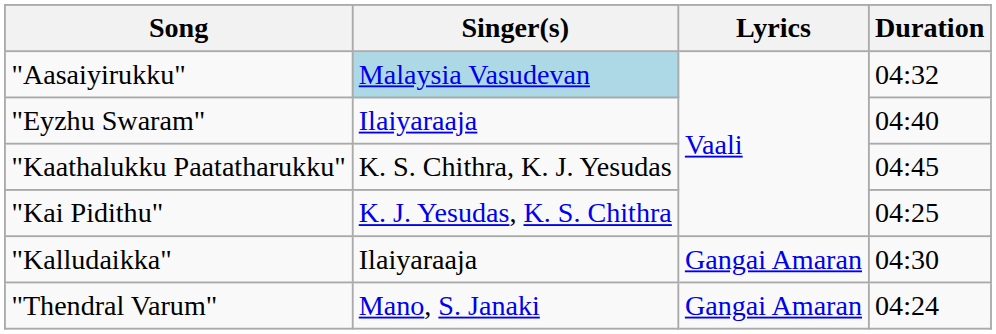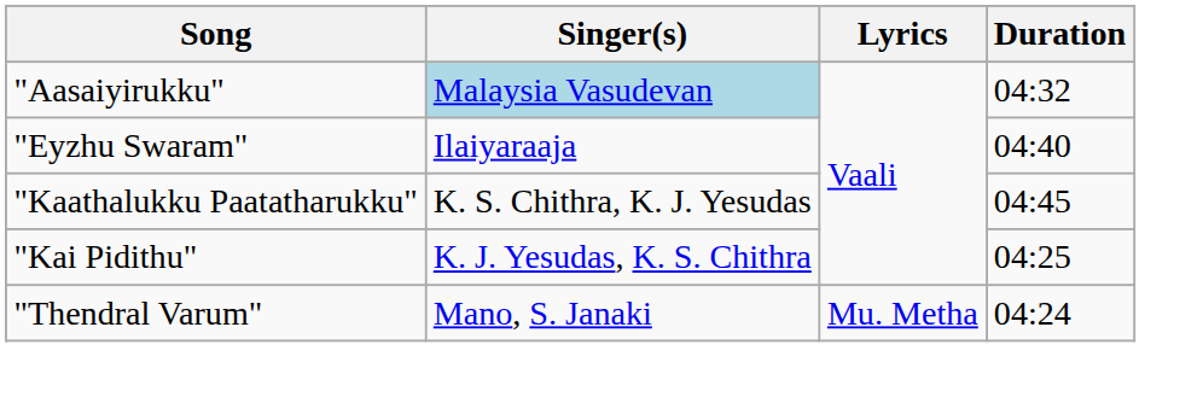 <table class="wikitable" style="font-size:95%;">
 <tr>
 <th>Song</th>
 <th>Singer(s)</th>
 <th>Lyrics</th>
 <th>Duration</th>
 </tr>
 <tr>
 <td>"Aasaiyirukku"</td>
 <td style="background: lightblue;"><a href='#'>Malaysia Vasudevan</a></td>
 <td rowspan=4><a href='#'>Vaali</a></td>
 <td>04:32</td>
 </tr>
 <tr>
 <td>"Eyzhu Swaram"</td>
 <td><a href='#'>Ilaiyaraaja</a></td>
 <td>04:40</td>
 </tr>
 <tr>
 <td>"Kaathalukku Paatatharukku"</td>
 <td>K. S. Chithra, K. J. Yesudas</td>
 <td>04:45</td>
 </tr>
 <tr>
 <td>"Kai Pidithu"</td>
 <td><a href='#'>K. J. Yesudas</a>, <a href='#'>K. S. Chithra</a></td>
 <td>04:25</td>
 </tr>
 <tr>
-<td>"Kalludaikka"</td>
-<td>Ilaiyaraaja</td>
-<td><a href='#'>Gangai Amaran</a></td>
-<td>04:30</td>
-</tr>
-<tr>
 <td>"Thendral Varum"</td>
 <td><a href='#'>Mano</a>, <a href='#'>S. Janaki</a></td>
-<td><a href='#'>Gangai Amaran</a></td>
+<td><a href='#'>Mu. Metha</a></td>
 <td>04:24</td>
 </tr>
 </table>
